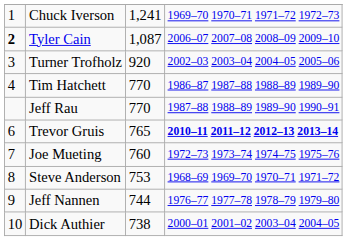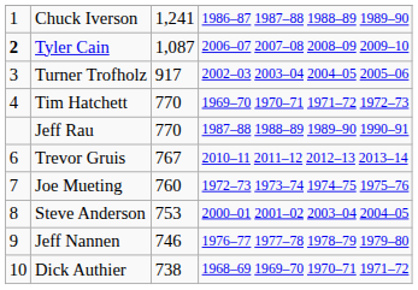 <table class="wikitable">
 <tr>
 </tr>
 <tr>
 <td>1</td>
 <td>Chuck Iverson</td>
 <td>1,241</td>
-<td style="font-size:80%;"><a href='#'>1969–70</a> <a href='#'>1970–71</a> <a href='#'>1971–72</a> <a href='#'>1972–73</a></td>
+<td style="font-size:80%;"><a href='#'>1986–87</a> <a href='#'>1987–88</a> <a href='#'>1988–89</a> <a href='#'>1989–90</a></td>
 </tr>
 <tr>
 <td><strong>2</strong></td>
 <td><a href='#'>Tyler Cain</a></td>
 <td>1,087</td>
 <td style="font-size:80%;"><a href='#'>2006–07</a> <a href='#'>2007–08</a> <a href='#'>2008–09</a> <a href='#'>2009–10</a></td>
 </tr>
 <tr>
 <td>3</td>
 <td>Turner Trofholz</td>
-<td>920</td>
+<td>917</td>
 <td style="font-size:80%;"><a href='#'>2002–03</a> <a href='#'>2003–04</a> <a href='#'>2004–05</a> <a href='#'>2005–06</a></td>
 </tr>
 <tr>
 <td>4</td>
 <td>Tim Hatchett</td>
 <td>770</td>
-<td style="font-size:80%;"><a href='#'>1986–87</a> <a href='#'>1987–88</a> <a href='#'>1988–89</a> <a href='#'>1989–90</a></td>
+<td style="font-size:80%;"><a href='#'>1969–70</a> <a href='#'>1970–71</a> <a href='#'>1971–72</a> <a href='#'>1972–73</a></td>
 </tr>
 <tr>
 <td></td>
 <td>Jeff Rau</td>
 <td>770</td>
 <td style="font-size:80%;"><a href='#'>1987–88</a> <a href='#'>1988–89</a> <a href='#'>1989–90</a> <a href='#'>1990–91</a></td>
 </tr>
 <tr>
 <td>6</td>
 <td>Trevor Gruis</td>
-<td>765</td>
-<td style="font-size:80%;"><strong><a href='#'>2010–11</a> <a href='#'>2011–12</a> <a href='#'>2012–13</a> <a href='#'>2013–14</a></strong></td>
+<td>767</td>
+<td style="font-size:80%;"><a href='#'>2010–11</a> <a href='#'>2011–12</a> <a href='#'>2012–13</a> <a href='#'>2013–14</a></td>
 </tr>
 <tr>
 <td>7</td>
 <td>Joe Mueting</td>
 <td>760</td>
 <td style="font-size:80%;"><a href='#'>1972–73</a> <a href='#'>1973–74</a> <a href='#'>1974–75</a> <a href='#'>1975–76</a></td>
 </tr>
 <tr>
 <td>8</td>
 <td>Steve Anderson</td>
 <td>753</td>
-<td style="font-size:80%;"><a href='#'>1968–69</a> <a href='#'>1969–70</a> <a href='#'>1970–71</a> <a href='#'>1971–72</a></td>
+<td style="font-size:80%;"><a href='#'>2000–01</a> <a href='#'>2001–02</a> <a href='#'>2003–04</a> <a href='#'>2004–05</a></td>
 </tr>
 <tr>
 <td>9</td>
 <td>Jeff Nannen</td>
-<td>744</td>
+<td>746</td>
 <td style="font-size:80%;"><a href='#'>1976–77</a> <a href='#'>1977–78</a> <a href='#'>1978–79</a> <a href='#'>1979–80</a></td>
 </tr>
 <tr>
 <td>10</td>
 <td>Dick Authier</td>
 <td>738</td>
-<td style="font-size:80%;"><a href='#'>2000–01</a> <a href='#'>2001–02</a> <a href='#'>2003–04</a> <a href='#'>2004–05</a></td>
+<td style="font-size:80%;"><a href='#'>1968–69</a> <a href='#'>1969–70</a> <a href='#'>1970–71</a> <a href='#'>1971–72</a></td>
 </tr>
 </table>
